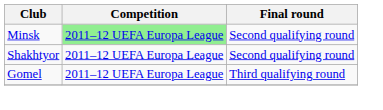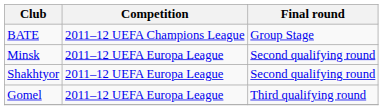 <table class="wikitable">
 <tr>
 <th>Club</th>
 <th>Competition</th>
 <th>Final round</th>
 </tr>
 <tr>
+<td rowspan=1><a href='#'>BATE</a></td>
+<td><a href='#'>2011–12 UEFA Champions League</a></td>
+<td><a href='#'>Group Stage</a></td>
+</tr>
+<tr>
 <td rowspan=1><a href='#'>Minsk</a></td>
-<td style="background: lightgreen;"><a href='#'>2011–12 UEFA Europa League</a></td>
+<td><a href='#'>2011–12 UEFA Europa League</a></td>
 <td><a href='#'>Second qualifying round</a></td>
 </tr>
 <tr>
 <td rowspan=1><a href='#'>Shakhtyor</a></td>
 <td><a href='#'>2011–12 UEFA Europa League</a></td>
 <td><a href='#'>Second qualifying round</a></td>
 </tr>
 <tr>
 <td rowspan=1><a href='#'>Gomel</a></td>
 <td><a href='#'>2011–12 UEFA Europa League</a></td>
 <td><a href='#'>Third qualifying round</a></td>
 </tr>
 <tr>
 </tr>
 </table>
